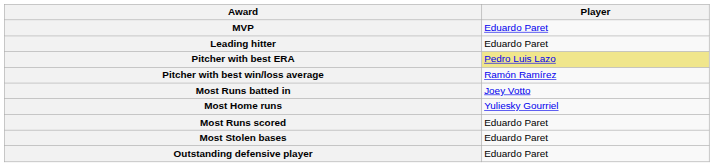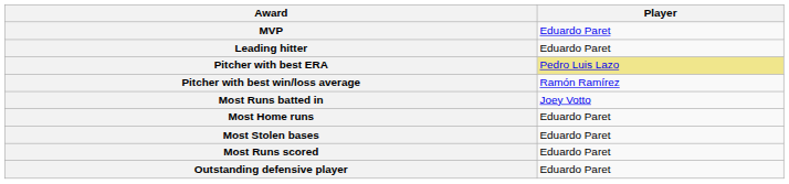 <table class="wikitable" style="border-collapse:collapse; width:90%">
 <tr>
 <th>Award</th>
 <th>Player</th>
 </tr>
 <tr>
 <th>MVP</th>
 <td> <a href='#'>Eduardo Paret</a></td>
 </tr>
 <tr>
 <th>Leading hitter</th>
 <td> Eduardo Paret</td>
 </tr>
 <tr>
 <th>Pitcher with best ERA</th>
 <td style="background: khaki;"> <a href='#'>Pedro Luis Lazo</a></td>
 </tr>
 <tr>
 <th>Pitcher with best win/loss average</th>
 <td> <a href='#'>Ramón Ramírez</a></td>
 </tr>
 <tr>
 <th>Most Runs batted in</th>
 <td> <a href='#'>Joey Votto</a></td>
 </tr>
 <tr>
 <th>Most Home runs</th>
-<td> <a href='#'>Yuliesky Gourriel</a></td>
-</tr>
-<tr>
-<th>Most Runs scored</th>
 <td> Eduardo Paret</td>
 </tr>
 <tr>
 <th>Most Stolen bases</th>
 <td> Eduardo Paret</td>
 </tr>
 <tr>
+<th>Most Runs scored</th>
+<td> Eduardo Paret</td>
+</tr>
+<tr>
 <th>Outstanding defensive player</th>
 <td> Eduardo Paret</td>
 </tr>
 </table>
